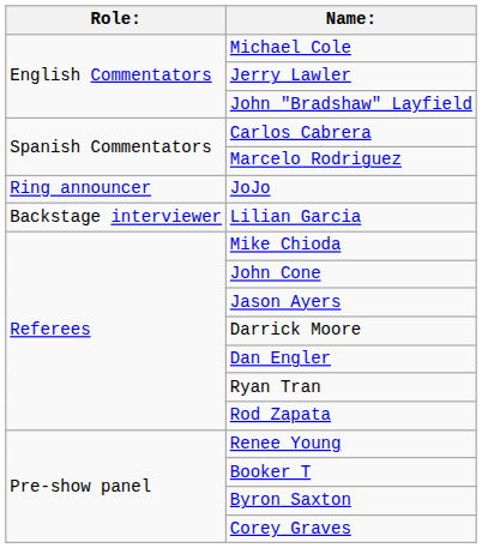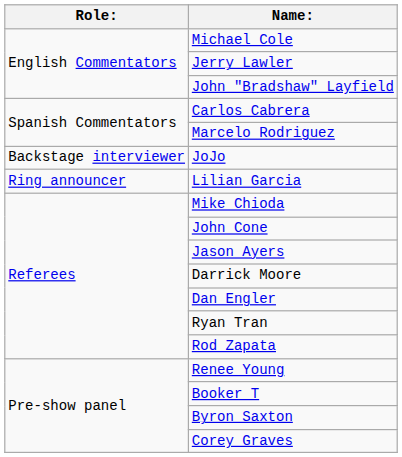 <table class=wikitable style="font-size:90%; margin: 0.5em 0 0.5em 1em; float: right; clear: right;">
 <tr>
 <th>Role:</th>
 <th>Name:</th>
 </tr>
 <tr>
 <td rowspan=3>English <a href='#'>Commentators</a></td>
 <td><a href='#'>Michael Cole</a></td>
 </tr>
 <tr>
 <td><a href='#'>Jerry Lawler</a></td>
 </tr>
 <tr>
 <td><a href='#'>John "Bradshaw" Layfield</a></td>
 </tr>
 <tr>
 <td rowspan=2>Spanish Commentators</td>
 <td><a href='#'>Carlos Cabrera</a></td>
 </tr>
 <tr>
 <td><a href='#'>Marcelo Rodriguez</a></td>
 </tr>
 <tr>
-<td><a href='#'>Ring announcer</a></td>
+<td>Backstage <a href='#'>interviewer</a></td>
 <td><a href='#'>JoJo</a></td>
 </tr>
 <tr>
-<td>Backstage <a href='#'>interviewer</a></td>
+<td><a href='#'>Ring announcer</a></td>
 <td><a href='#'>Lilian Garcia</a></td>
 </tr>
 <tr>
 <td rowspan=7><a href='#'>Referees</a></td>
 <td><a href='#'>Mike Chioda</a></td>
 </tr>
 <tr>
 <td><a href='#'>John Cone</a></td>
 </tr>
 <tr>
 <td><a href='#'>Jason Ayers</a></td>
 </tr>
 <tr>
 <td>Darrick Moore</td>
 </tr>
 <tr>
 <td><a href='#'>Dan Engler</a></td>
 </tr>
 <tr>
 <td>Ryan Tran</td>
 </tr>
 <tr>
 <td><a href='#'>Rod Zapata</a></td>
 </tr>
 <tr>
 <td rowspan=4>Pre-show panel</td>
 <td><a href='#'>Renee Young</a></td>
 </tr>
 <tr>
 <td><a href='#'>Booker T</a></td>
 </tr>
 <tr>
 <td><a href='#'>Byron Saxton</a></td>
 </tr>
 <tr>
 <td><a href='#'>Corey Graves</a></td>
 </tr>
 </table>
